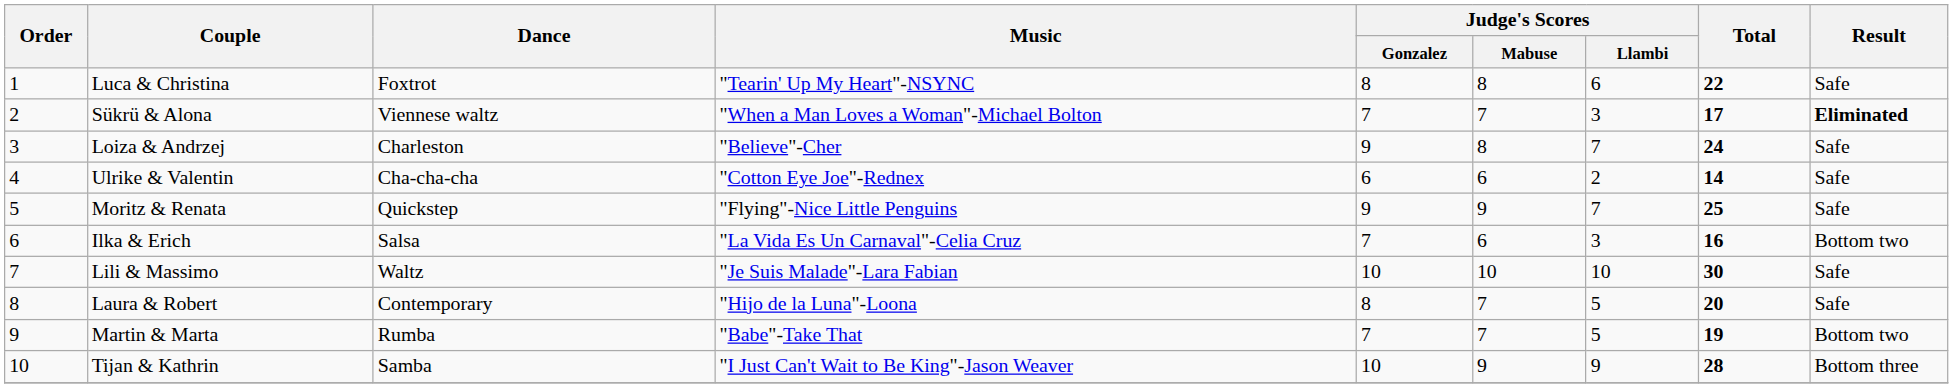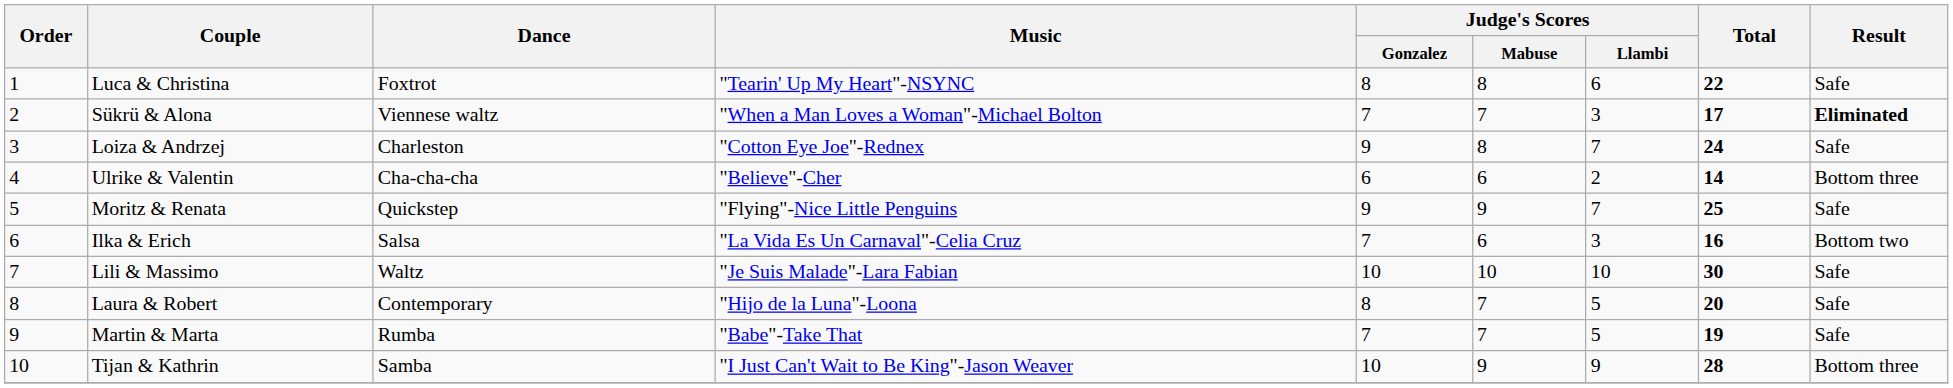 <table class="wikitable sortable center">
 <tr>
 <th rowspan="2" style="width: 4em">Order</th>
 <th rowspan="2" style="width: 17em">Couple</th>
 <th rowspan="2" style="width: 20em">Dance</th>
 <th rowspan="2" style="width: 40em">Music</th>
 <th colspan="3">Judge's Scores</th>
 <th rowspan="2" style="width: 6em">Total</th>
 <th rowspan="2" style="width: 7em">Result</th>
 </tr>
 <tr>
 <th style="width: 6em"><small>Gonzalez</small></th>
 <th style="width: 6em"><small>Mabuse</small></th>
 <th style="width: 6em"><small>Llambi</small></th>
 </tr>
 <tr>
 <td>1</td>
 <td>Luca & Christina</td>
 <td>Foxtrot</td>
 <td>"<a href='#'>Tearin' Up My Heart</a>"-<a href='#'>NSYNC</a></td>
 <td>8</td>
 <td>8</td>
 <td>6</td>
 <td><strong>22</strong></td>
 <td>Safe</td>
 </tr>
 <tr>
 <td>2</td>
 <td>Sükrü & Alona</td>
 <td>Viennese waltz</td>
 <td>"<a href='#'>When a Man Loves a Woman</a>"-<a href='#'>Michael Bolton</a></td>
 <td>7</td>
 <td>7</td>
 <td>3</td>
 <td><strong>17</strong></td>
 <td><strong>Eliminated</strong></td>
 </tr>
 <tr>
 <td>3</td>
 <td>Loiza & Andrzej</td>
 <td>Charleston</td>
-<td>"<a href='#'>Believe</a>"-<a href='#'>Cher</a></td>
+<td>"<a href='#'>Cotton Eye Joe</a>"-<a href='#'>Rednex</a></td>
 <td>9</td>
 <td>8</td>
 <td>7</td>
 <td><strong>24</strong></td>
 <td>Safe</td>
 </tr>
 <tr>
 <td>4</td>
 <td>Ulrike & Valentin</td>
 <td>Cha-cha-cha</td>
-<td>"<a href='#'>Cotton Eye Joe</a>"-<a href='#'>Rednex</a></td>
+<td>"<a href='#'>Believe</a>"-<a href='#'>Cher</a></td>
 <td>6</td>
 <td>6</td>
 <td>2</td>
 <td><strong>14</strong></td>
-<td>Safe</td>
+<td>Bottom three</td>
 </tr>
 <tr>
 <td>5</td>
 <td>Moritz & Renata</td>
 <td>Quickstep</td>
 <td>"Flying"-<a href='#'>Nice Little Penguins</a></td>
 <td>9</td>
 <td>9</td>
 <td>7</td>
 <td><strong>25</strong></td>
 <td>Safe</td>
 </tr>
 <tr>
 <td>6</td>
 <td>Ilka & Erich</td>
 <td>Salsa</td>
 <td>"<a href='#'>La Vida Es Un Carnaval</a>"-<a href='#'>Celia Cruz</a></td>
 <td>7</td>
 <td>6</td>
 <td>3</td>
 <td><strong>16</strong></td>
 <td>Bottom two</td>
 </tr>
 <tr>
 <td>7</td>
 <td>Lili & Massimo</td>
 <td>Waltz</td>
 <td>"<a href='#'>Je Suis Malade</a>"-<a href='#'>Lara Fabian</a></td>
 <td>10</td>
 <td>10</td>
 <td>10</td>
 <td><strong>30</strong></td>
 <td>Safe</td>
 </tr>
 <tr>
 <td>8</td>
 <td>Laura & Robert</td>
 <td>Contemporary</td>
 <td>"<a href='#'>Hijo de la Luna</a>"-<a href='#'>Loona</a></td>
 <td>8</td>
 <td>7</td>
 <td>5</td>
 <td><strong>20</strong></td>
 <td>Safe</td>
 </tr>
 <tr>
 <td>9</td>
 <td>Martin & Marta</td>
 <td>Rumba</td>
 <td>"<a href='#'>Babe</a>"-<a href='#'>Take That</a></td>
 <td>7</td>
 <td>7</td>
 <td>5</td>
 <td><strong>19</strong></td>
-<td>Bottom two</td>
+<td>Safe</td>
 </tr>
 <tr>
 <td>10</td>
 <td>Tijan & Kathrin</td>
 <td>Samba</td>
 <td>"<a href='#'>I Just Can't Wait to Be King</a>"-<a href='#'>Jason Weaver</a></td>
 <td>10</td>
 <td>9</td>
 <td>9</td>
 <td><strong>28</strong></td>
 <td>Bottom three</td>
 </tr>
 <tr>
 </tr>
 </table>
